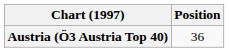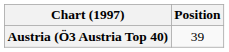 <table class="wikitable plainrowheaders" style="text-align:center">
 <tr>
 <th scope="col">Chart (1997)</th>
 <th scope="col">Position</th>
 </tr>
 <tr>
 <th scope="row">Austria (Ö3 Austria Top 40)</th>
-<td>36</td>
+<td>39</td>
 </tr>
 </table>
